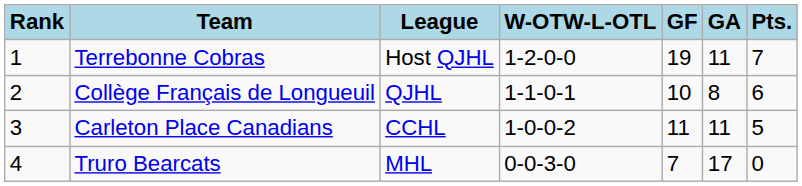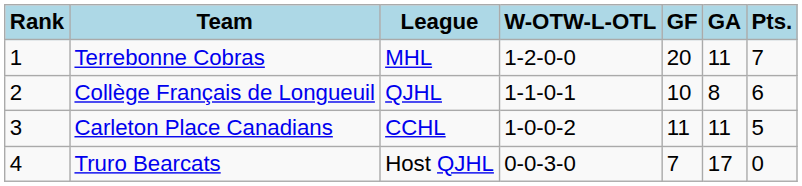 <table class="wikitable">
 <tr>
 <th style="background:lightblue;">Rank</th>
 <th style="background:lightblue;">Team</th>
 <th style="background:lightblue;">League</th>
 <th style="background:lightblue;">W-OTW-L-OTL</th>
 <th style="background:lightblue;">GF</th>
 <th style="background:lightblue;">GA</th>
 <th style="background:lightblue;">Pts.</th>
 </tr>
 <tr>
 <td>1</td>
 <td><a href='#'>Terrebonne Cobras</a></td>
-<td>Host <a href='#'>QJHL</a></td>
+<td><a href='#'>MHL</a></td>
 <td>1-2-0-0</td>
-<td>19</td>
+<td>20</td>
 <td>11</td>
 <td>7</td>
 </tr>
 <tr>
 <td>2</td>
 <td><a href='#'>Collège Français de Longueuil</a></td>
 <td><a href='#'>QJHL</a></td>
 <td>1-1-0-1</td>
 <td>10</td>
 <td>8</td>
 <td>6</td>
 </tr>
 <tr>
 <td>3</td>
 <td><a href='#'>Carleton Place Canadians</a></td>
 <td><a href='#'>CCHL</a></td>
 <td>1-0-0-2</td>
 <td>11</td>
 <td>11</td>
 <td>5</td>
 </tr>
 <tr>
 <td>4</td>
 <td><a href='#'>Truro Bearcats</a></td>
-<td><a href='#'>MHL</a></td>
+<td>Host <a href='#'>QJHL</a></td>
 <td>0-0-3-0</td>
 <td>7</td>
 <td>17</td>
 <td>0</td>
 </tr>
 </table>
